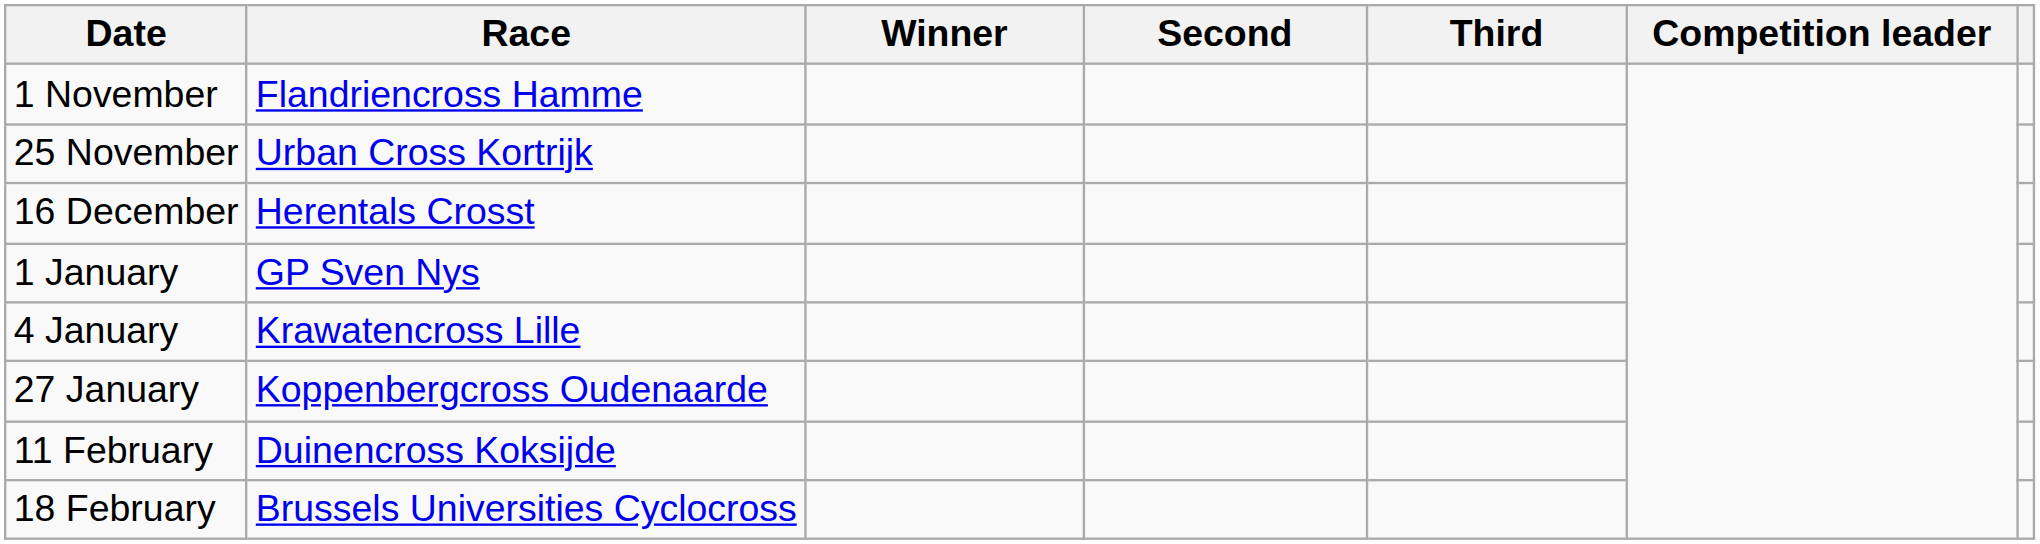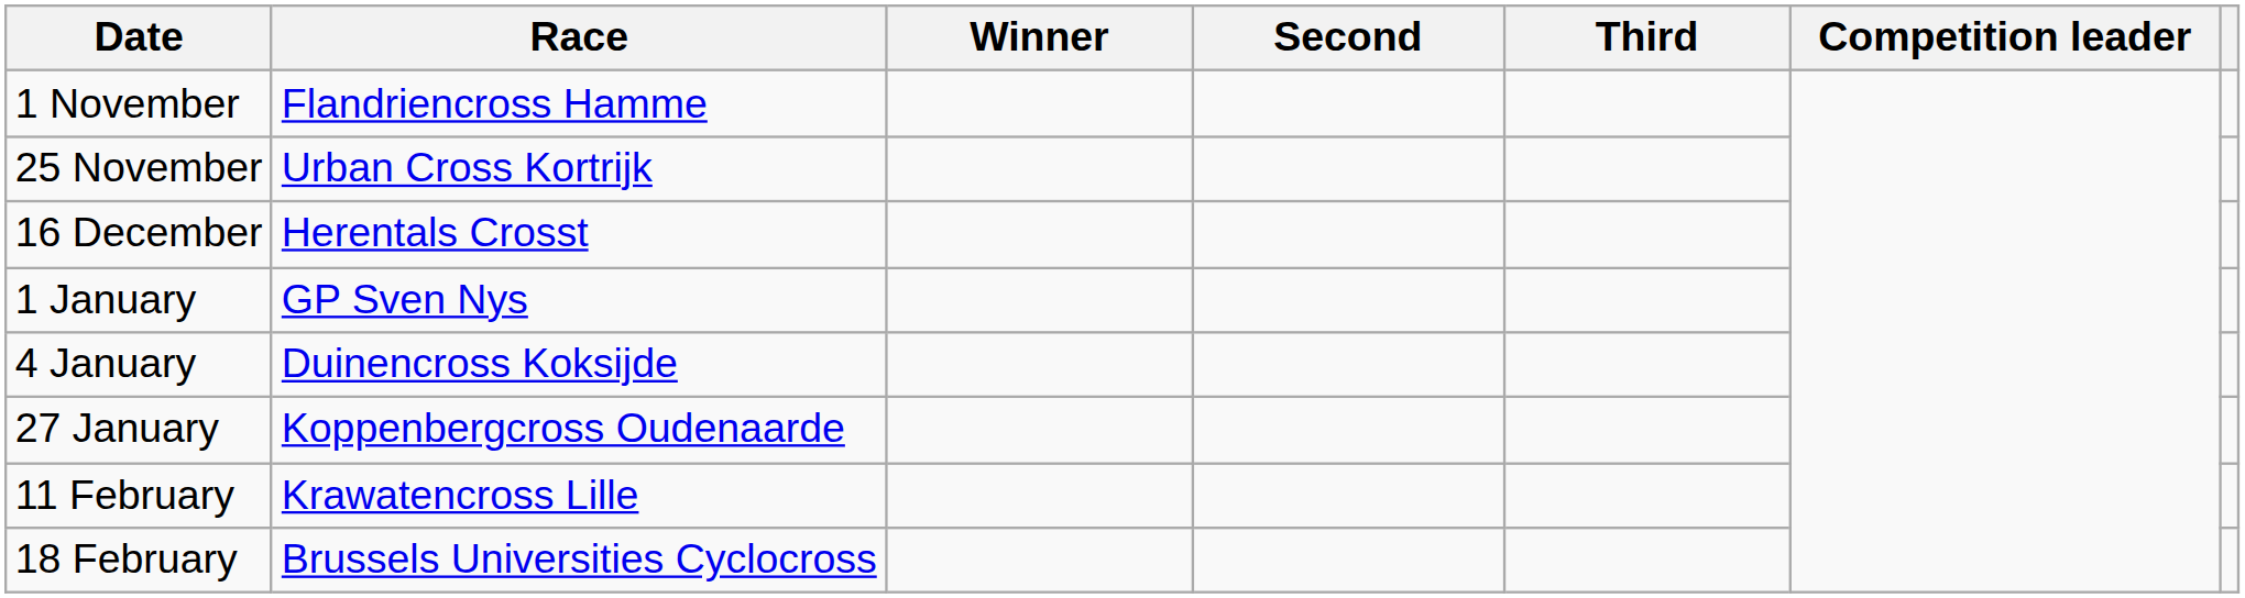 <table class="wikitable" style="font-size: 100%; white-space: nowrap;">
 <tr>
 <th>Date</th>
 <th>Race</th>
 <th width="175">Winner</th>
 <th width="175">Second</th>
 <th width="175">Third</th>
 <th width="175">Competition leader</th>
 <th></th>
 </tr>
 <tr>
 <td>1 November</td>
 <td><a href='#'>Flandriencross Hamme</a></td>
 <td></td>
 <td></td>
 <td></td>
 <td rowspan=8></td>
 <td></td>
 </tr>
 <tr>
 <td>25 November</td>
 <td><a href='#'>Urban Cross Kortrijk</a></td>
 <td></td>
 <td></td>
 <td></td>
 <td></td>
 </tr>
 <tr>
 <td>16 December</td>
 <td><a href='#'>Herentals Crosst</a></td>
 <td></td>
 <td></td>
 <td></td>
 <td></td>
 </tr>
 <tr>
 <td>1 January</td>
 <td><a href='#'> GP Sven Nys</a></td>
 <td></td>
 <td></td>
 <td></td>
 <td></td>
 </tr>
 <tr>
 <td>4 January</td>
-<td><a href='#'>Krawatencross Lille</a></td>
+<td><a href='#'>Duinencross Koksijde</a></td>
 <td></td>
 <td></td>
 <td></td>
 <td></td>
 </tr>
 <tr>
 <td>27 January</td>
 <td><a href='#'>Koppenbergcross Oudenaarde</a></td>
 <td></td>
 <td></td>
 <td></td>
 <td></td>
 </tr>
 <tr>
 <td>11 February</td>
-<td><a href='#'>Duinencross Koksijde</a></td>
+<td><a href='#'>Krawatencross Lille</a></td>
 <td></td>
 <td></td>
 <td></td>
 <td></td>
 </tr>
 <tr>
 <td>18 February</td>
 <td><a href='#'>Brussels Universities Cyclocross</a></td>
 <td></td>
 <td></td>
 <td></td>
 <td></td>
 </tr>
 </table>
